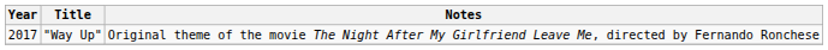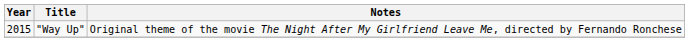 <table class="wikitable">
 <tr>
 <th>Year</th>
 <th>Title</th>
 <th>Notes</th>
 </tr>
 <tr>
-<td>2017</td>
+<td>2015</td>
 <td>"Way Up"</td>
 <td>Original theme of the movie <em>The Night After My Girlfriend Leave Me</em>, directed by Fernando Ronchese</td>
 </tr>
 <tr>
 </tr>
 </table>
